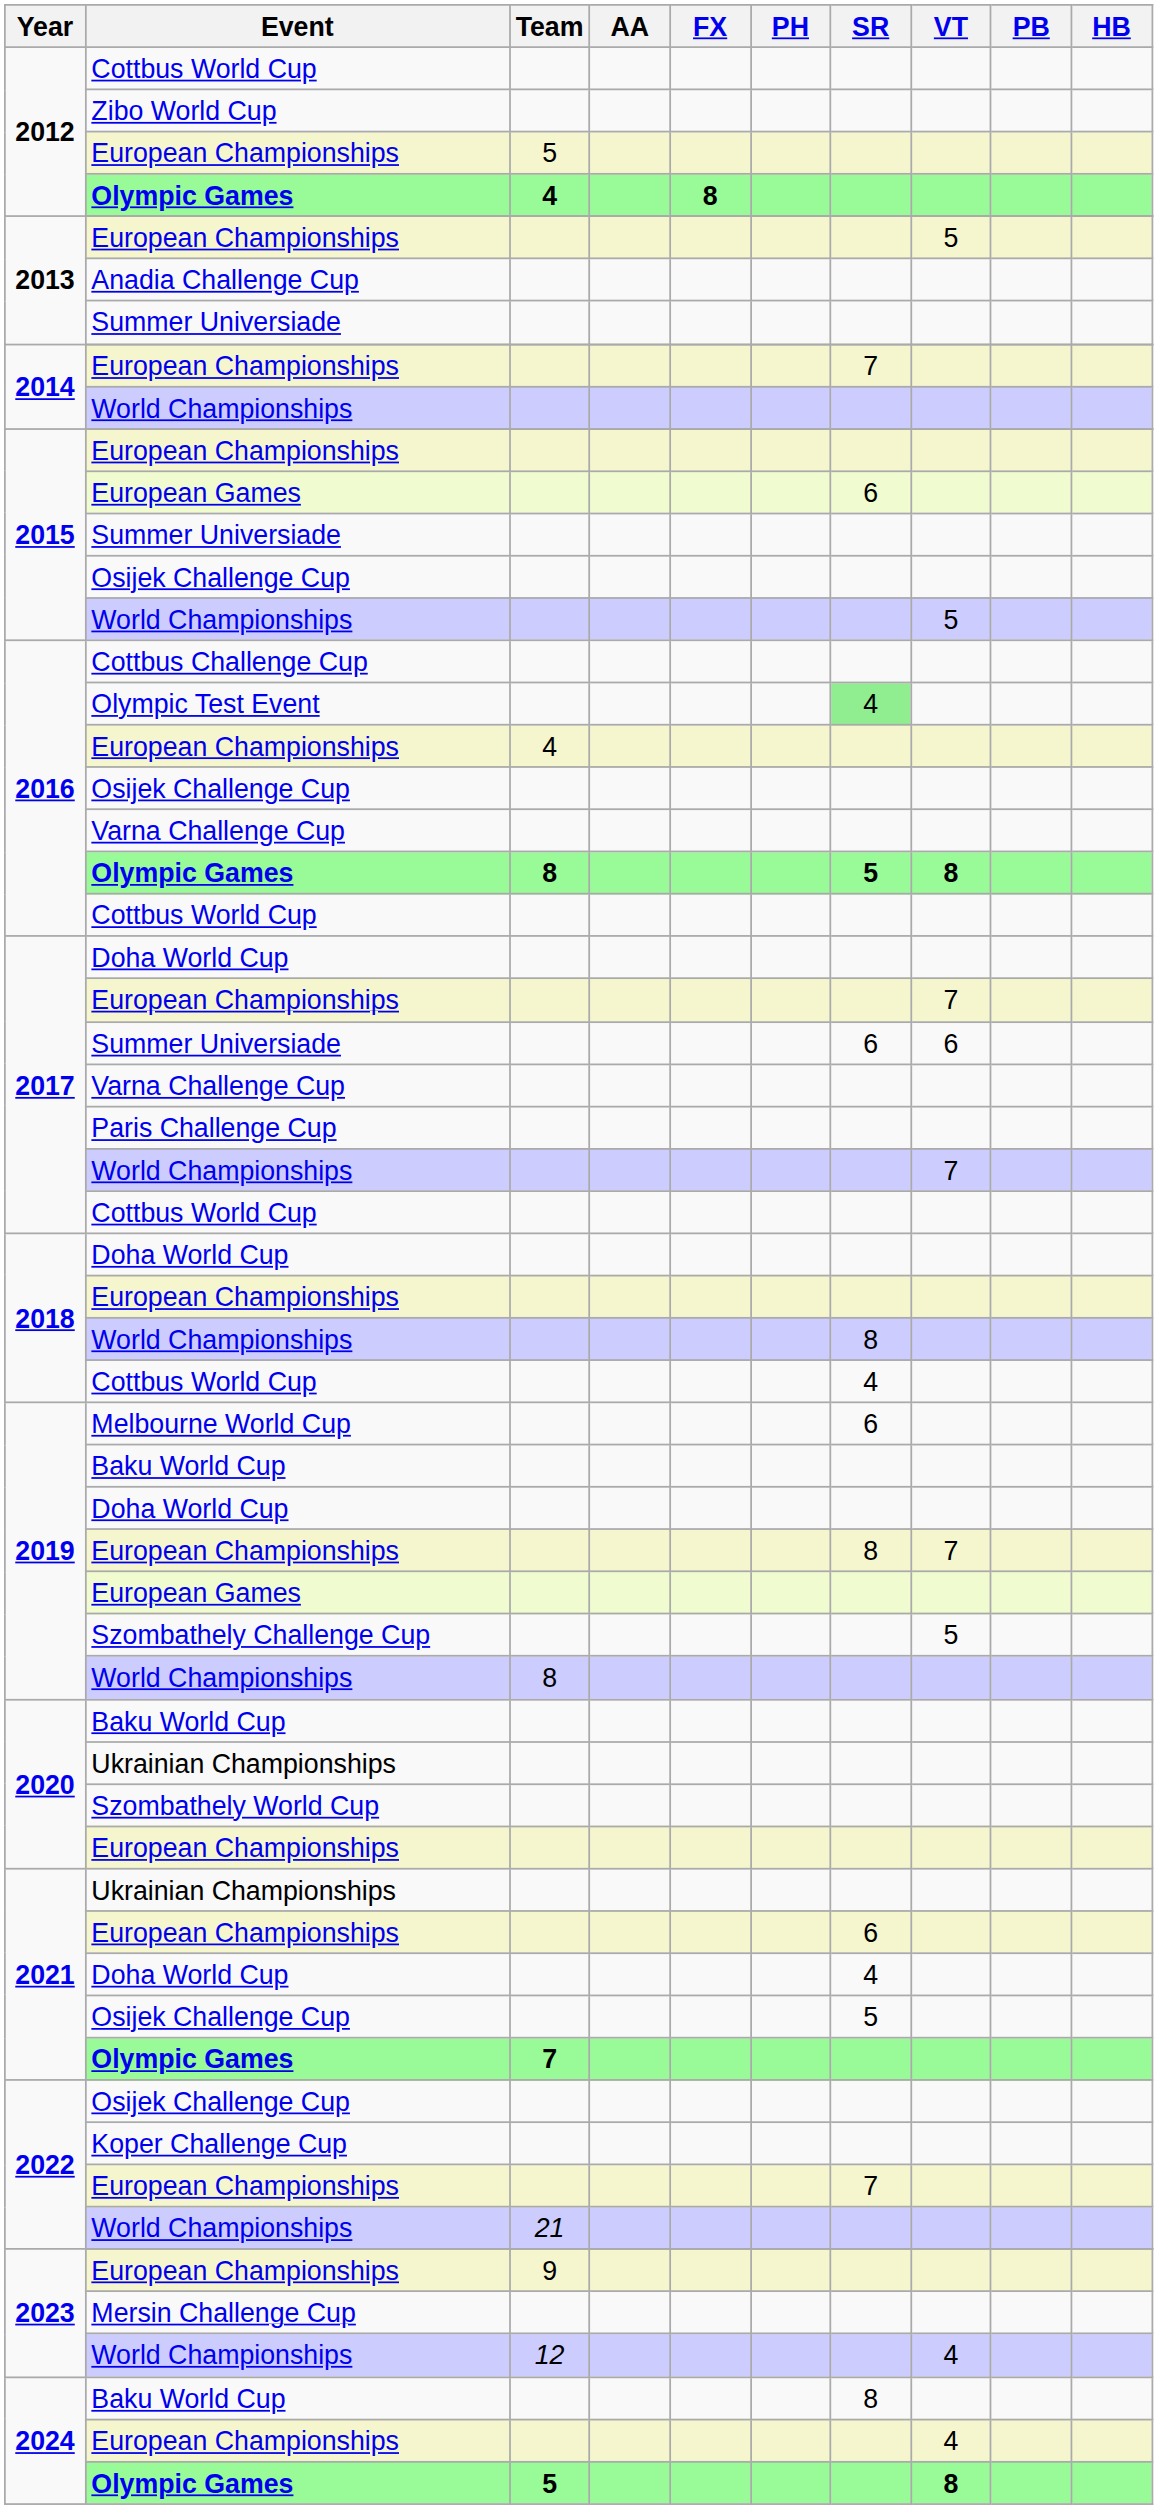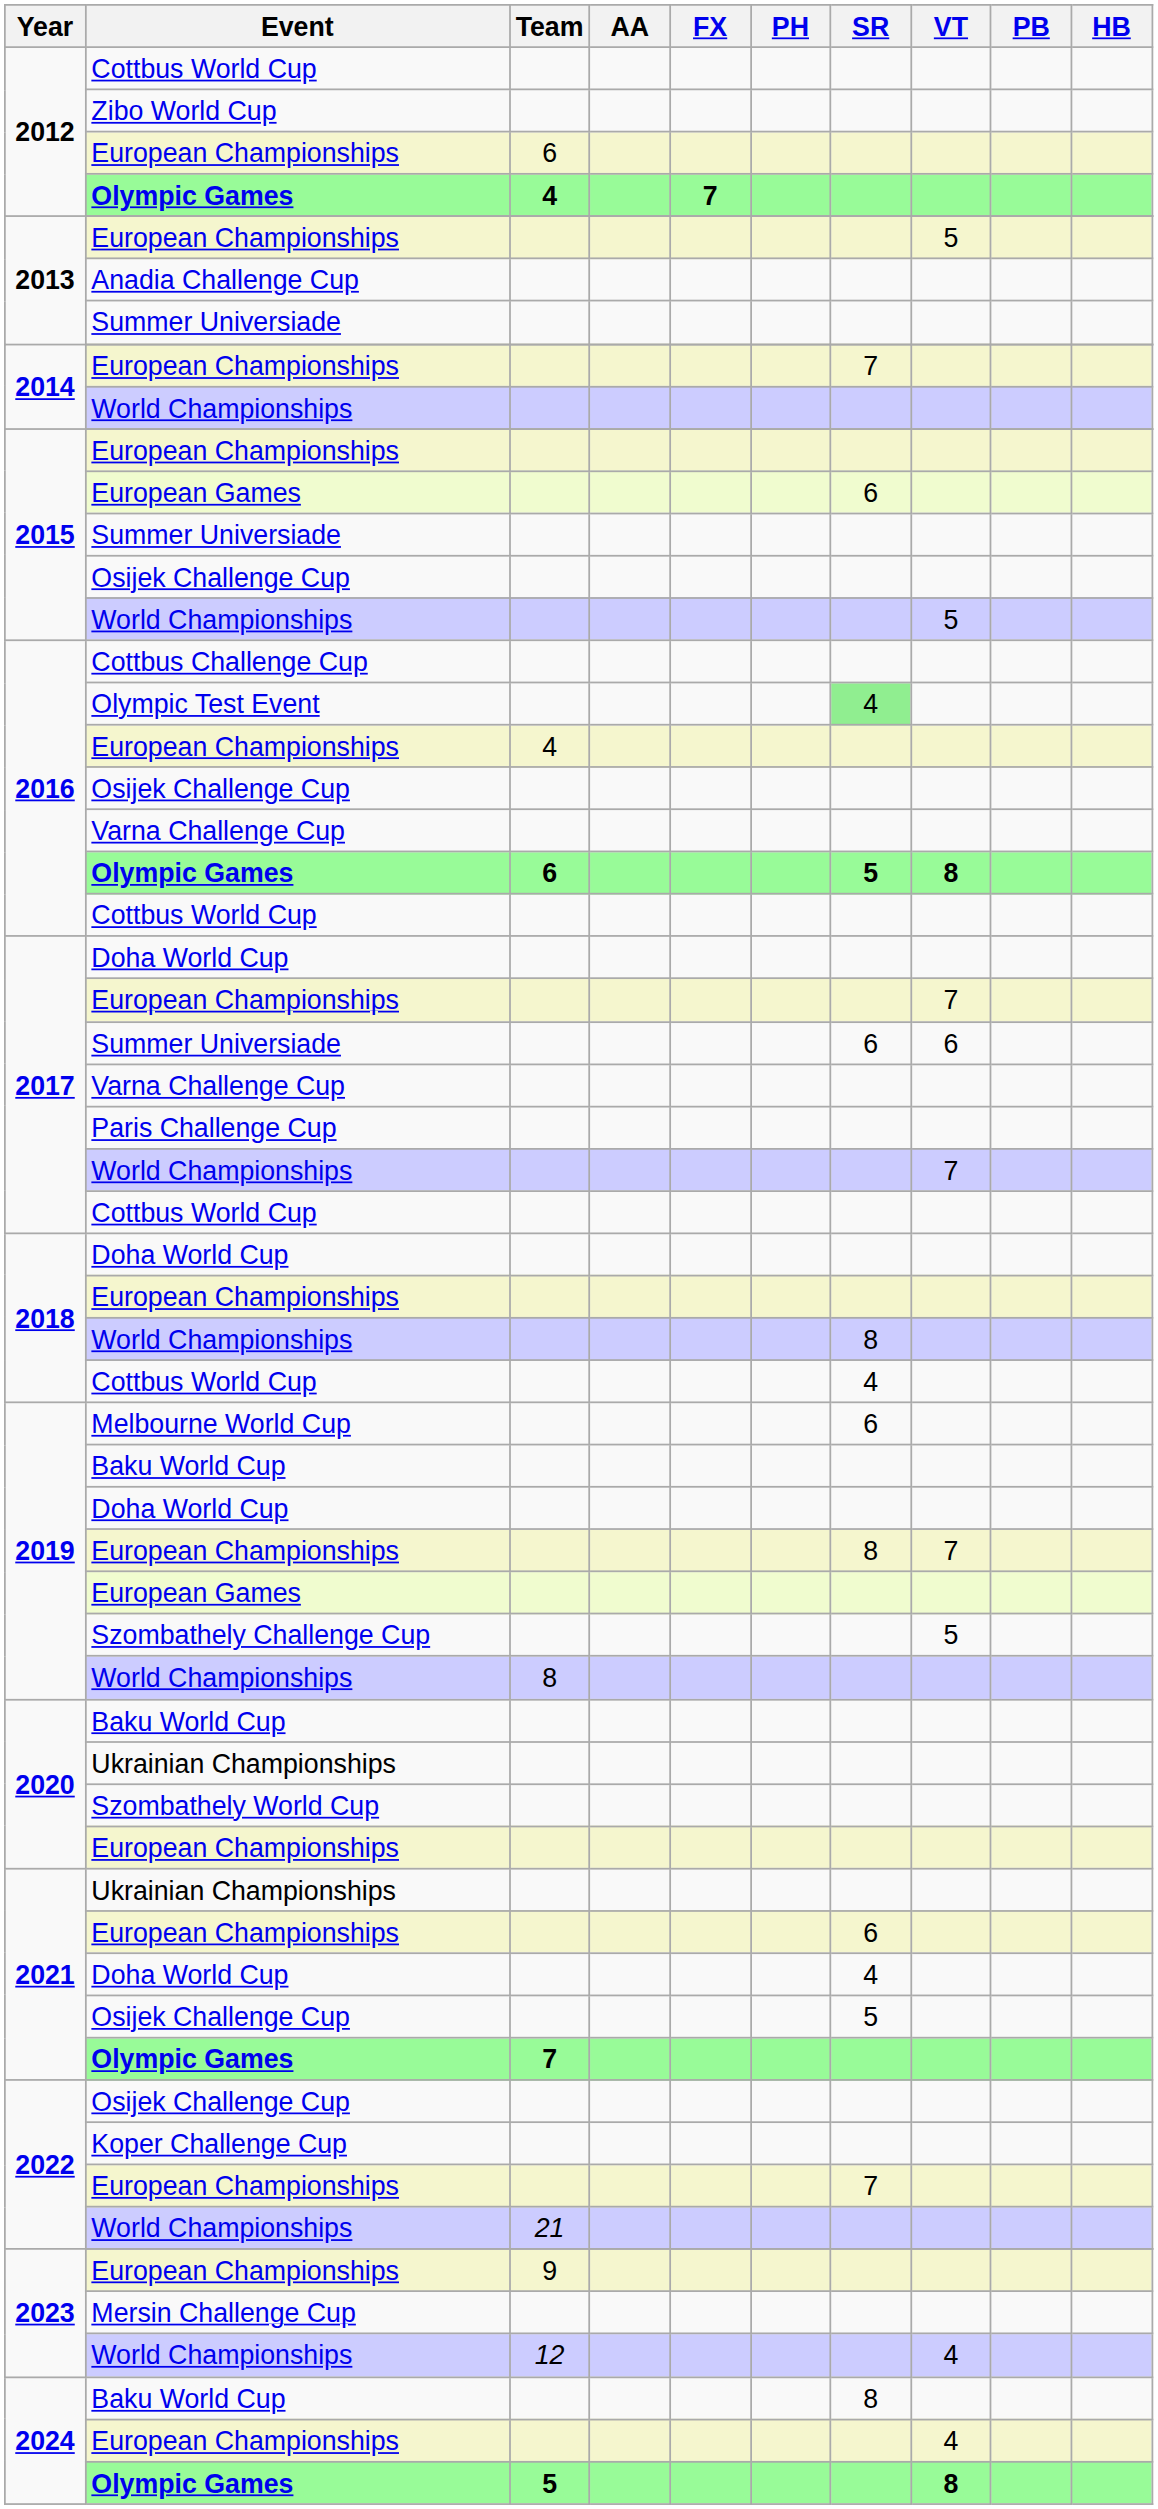 <table class="wikitable sortable" style="text-align:center; font-size:95%;">
 <tr>
 <th width=7% class=unsortable>Year</th>
 <th width=37% class=unsortable>Event</th>
 <th width=7% class=unsortable>Team</th>
 <th width=7% class=unsortable>AA</th>
 <th width=7% class=unsortable><a href='#'>FX</a></th>
 <th width=7% class=unsortable><a href='#'>PH</a></th>
 <th width=7% class=unsortable><a href='#'>SR</a></th>
 <th width=7% class=unsortable><a href='#'>VT</a></th>
 <th width=7% class=unsortable><a href='#'>PB</a></th>
 <th width=7% class=unsortable><a href='#'>HB</a></th>
 </tr>
 <tr>
 <td rowspan="4"><strong>2012</strong></td>
 <td align=left><a href='#'>Cottbus World Cup</a></td>
 <td></td>
 <td></td>
 <td></td>
 <td></td>
 <td></td>
 <td></td>
 <td></td>
 <td></td>
 </tr>
 <tr>
 <td align=left><a href='#'>Zibo World Cup</a></td>
 <td></td>
 <td></td>
 <td></td>
 <td></td>
 <td></td>
 <td></td>
 <td></td>
 <td></td>
 </tr>
 <tr bgcolor=#F5F6CE>
 <td align=left><a href='#'>European Championships</a></td>
-<td>5</td>
+<td>6</td>
 <td></td>
 <td></td>
 <td></td>
 <td></td>
 <td></td>
 <td></td>
 <td></td>
 </tr>
 <tr bgcolor=98FB98>
 <td align=left><strong><a href='#'>Olympic Games</a></strong></td>
 <td><strong>4</strong></td>
 <td></td>
-<td><strong>8</strong></td>
+<td><strong>7</strong></td>
 <td></td>
 <td></td>
 <td></td>
 <td></td>
 <td></td>
 </tr>
 <tr>
 <td rowspan="4"><strong>2013</strong></td>
 </tr>
 <tr bgcolor=#F5F6CE>
 <td align=left><a href='#'>European Championships</a></td>
 <td></td>
 <td></td>
 <td></td>
 <td></td>
 <td></td>
 <td>5</td>
 <td></td>
 <td></td>
 </tr>
 <tr>
 <td align=left><a href='#'>Anadia Challenge Cup</a></td>
 <td></td>
 <td></td>
 <td></td>
 <td></td>
 <td></td>
 <td></td>
 <td></td>
 <td></td>
 </tr>
 <tr>
 <td align=left><a href='#'>Summer Universiade</a></td>
 <td></td>
 <td></td>
 <td></td>
 <td></td>
 <td></td>
 <td></td>
 <td></td>
 <td></td>
 </tr>
 <tr>
 <td rowspan="3"><strong><a href='#'>2014</a></strong></td>
 </tr>
 <tr bgcolor=#F5F6CE>
 <td align=left><a href='#'>European Championships</a></td>
 <td></td>
 <td></td>
 <td></td>
 <td></td>
 <td>7</td>
 <td></td>
 <td></td>
 <td></td>
 </tr>
 <tr bgcolor=#CCCCFF>
 <td align=left><a href='#'>World Championships</a></td>
 <td></td>
 <td></td>
 <td></td>
 <td></td>
 <td></td>
 <td></td>
 <td></td>
 <td></td>
 </tr>
 <tr>
 <td rowspan="6"><strong><a href='#'>2015</a></strong></td>
 </tr>
 <tr bgcolor=#F5F6CE>
 <td align=left><a href='#'>European Championships</a></td>
 <td></td>
 <td></td>
 <td></td>
 <td></td>
 <td></td>
 <td></td>
 <td></td>
 <td></td>
 </tr>
 <tr bgcolor=#f0fccf>
 <td align=left><a href='#'>European Games</a></td>
 <td></td>
 <td></td>
 <td></td>
 <td></td>
 <td>6</td>
 <td></td>
 <td></td>
 <td></td>
 </tr>
 <tr>
 <td align=left><a href='#'>Summer Universiade</a></td>
 <td></td>
 <td></td>
 <td></td>
 <td></td>
 <td></td>
 <td></td>
 <td></td>
 <td></td>
 </tr>
 <tr>
 <td align=left><a href='#'>Osijek Challenge Cup</a></td>
 <td></td>
 <td></td>
 <td></td>
 <td></td>
 <td></td>
 <td></td>
 <td></td>
 <td></td>
 </tr>
 <tr bgcolor=#CCCCFF>
 <td align=left><a href='#'>World Championships</a></td>
 <td></td>
 <td></td>
 <td></td>
 <td></td>
 <td></td>
 <td>5</td>
 <td></td>
 <td></td>
 </tr>
 <tr>
 <td rowspan="7"><strong><a href='#'>2016</a></strong></td>
 <td align=left><a href='#'>Cottbus Challenge Cup</a></td>
 <td></td>
 <td></td>
 <td></td>
 <td></td>
 <td></td>
 <td></td>
 <td></td>
 <td></td>
 </tr>
 <tr>
 <td align=left><a href='#'>Olympic Test Event</a></td>
 <td></td>
 <td></td>
 <td></td>
 <td></td>
 <td style="background: lightgreen;">4</td>
 <td></td>
 <td></td>
 <td></td>
 </tr>
 <tr bgcolor=#F5F6CE>
 <td align=left><a href='#'>European Championships</a></td>
 <td>4</td>
 <td></td>
 <td></td>
 <td></td>
 <td></td>
 <td></td>
 <td></td>
 <td></td>
 </tr>
 <tr>
 <td align=left><a href='#'>Osijek Challenge Cup</a></td>
 <td></td>
 <td></td>
 <td></td>
 <td></td>
 <td></td>
 <td></td>
 <td></td>
 <td></td>
 </tr>
 <tr>
 <td align=left><a href='#'>Varna Challenge Cup</a></td>
 <td></td>
 <td></td>
 <td></td>
 <td></td>
 <td></td>
 <td></td>
 <td></td>
 <td></td>
 </tr>
 <tr bgcolor=98FB98>
 <td align=left><strong><a href='#'>Olympic Games</a></strong></td>
-<td><strong>8</strong></td>
+<td><strong>6</strong></td>
 <td></td>
 <td></td>
 <td></td>
 <td><strong>5</strong></td>
 <td><strong>8</strong></td>
 <td></td>
 <td></td>
 </tr>
 <tr>
 <td align=left><a href='#'>Cottbus World Cup</a></td>
 <td></td>
 <td></td>
 <td></td>
 <td></td>
 <td></td>
 <td></td>
 <td></td>
 <td></td>
 </tr>
 <tr>
 <td rowspan="7"><strong><a href='#'>2017</a></strong></td>
 <td align=left><a href='#'>Doha World Cup</a></td>
 <td></td>
 <td></td>
 <td></td>
 <td></td>
 <td></td>
 <td></td>
 <td></td>
 <td></td>
 </tr>
 <tr bgcolor=#F5F6CE>
 <td align=left><a href='#'>European Championships</a></td>
 <td></td>
 <td></td>
 <td></td>
 <td></td>
 <td></td>
 <td>7</td>
 <td></td>
 <td></td>
 </tr>
 <tr>
 <td align=left><a href='#'>Summer Universiade</a></td>
 <td></td>
 <td></td>
 <td></td>
 <td></td>
 <td>6</td>
 <td>6</td>
 <td></td>
 <td></td>
 </tr>
 <tr>
 <td align=left><a href='#'>Varna Challenge Cup</a></td>
 <td></td>
 <td></td>
 <td></td>
 <td></td>
 <td></td>
 <td></td>
 <td></td>
 <td></td>
 </tr>
 <tr>
 <td align=left><a href='#'>Paris Challenge Cup</a></td>
 <td></td>
 <td></td>
 <td></td>
 <td></td>
 <td></td>
 <td></td>
 <td></td>
 <td></td>
 </tr>
 <tr bgcolor=#CCCCFF>
 <td align=left><a href='#'>World Championships</a></td>
 <td></td>
 <td></td>
 <td></td>
 <td></td>
 <td></td>
 <td>7</td>
 <td></td>
 <td></td>
 </tr>
 <tr>
 <td align=left><a href='#'>Cottbus World Cup</a></td>
 <td></td>
 <td></td>
 <td></td>
 <td></td>
 <td></td>
 <td></td>
 <td></td>
 <td></td>
 </tr>
 <tr>
 <td rowspan="4"><strong><a href='#'>2018</a></strong></td>
 <td align=left><a href='#'>Doha World Cup</a></td>
 <td></td>
 <td></td>
 <td></td>
 <td></td>
 <td></td>
 <td></td>
 <td></td>
 <td></td>
 </tr>
 <tr bgcolor=#F5F6CE>
 <td align=left><a href='#'>European Championships</a></td>
 <td></td>
 <td></td>
 <td></td>
 <td></td>
 <td></td>
 <td></td>
 <td></td>
 <td></td>
 </tr>
 <tr bgcolor=#CCCCFF>
 <td align=left><a href='#'>World Championships</a></td>
 <td></td>
 <td></td>
 <td></td>
 <td></td>
 <td>8</td>
 <td></td>
 <td></td>
 <td></td>
 </tr>
 <tr>
 <td align=left><a href='#'>Cottbus World Cup</a></td>
 <td></td>
 <td></td>
 <td></td>
 <td></td>
 <td>4</td>
 <td></td>
 <td></td>
 <td></td>
 </tr>
 <tr>
 <td rowspan="7"><strong><a href='#'>2019</a></strong></td>
 <td align=left><a href='#'>Melbourne World Cup</a></td>
 <td></td>
 <td></td>
 <td></td>
 <td></td>
 <td>6</td>
 <td></td>
 <td></td>
 <td></td>
 </tr>
 <tr>
 <td align=left><a href='#'>Baku World Cup</a></td>
 <td></td>
 <td></td>
 <td></td>
 <td></td>
 <td></td>
 <td></td>
 <td></td>
 <td></td>
 </tr>
 <tr>
 <td align=left><a href='#'>Doha World Cup</a></td>
 <td></td>
 <td></td>
 <td></td>
 <td></td>
 <td></td>
 <td></td>
 <td></td>
 <td></td>
 </tr>
 <tr bgcolor=#F5F6CE>
 <td align=left><a href='#'>European Championships</a></td>
 <td></td>
 <td></td>
 <td></td>
 <td></td>
 <td>8</td>
 <td>7</td>
 <td></td>
 <td></td>
 </tr>
 <tr bgcolor=#f0fccf>
 <td align=left><a href='#'>European Games</a></td>
 <td></td>
 <td></td>
 <td></td>
 <td></td>
 <td></td>
 <td></td>
 <td></td>
 <td></td>
 </tr>
 <tr>
 <td align=left><a href='#'>Szombathely Challenge Cup</a></td>
 <td></td>
 <td></td>
 <td></td>
 <td></td>
 <td></td>
 <td>5</td>
 <td></td>
 <td></td>
 </tr>
 <tr bgcolor=#CCCCFF>
 <td align=left><a href='#'>World Championships</a></td>
 <td>8</td>
 <td></td>
 <td></td>
 <td></td>
 <td></td>
 <td></td>
 <td></td>
 <td></td>
 </tr>
 <tr>
 <td rowspan="4"><strong><a href='#'>2020</a></strong></td>
 <td align=left><a href='#'>Baku World Cup</a></td>
 <td></td>
 <td></td>
 <td></td>
 <td></td>
 <td></td>
 <td></td>
 <td></td>
 <td></td>
 </tr>
 <tr>
 <td align=left>Ukrainian Championships</td>
 <td></td>
 <td></td>
 <td></td>
 <td></td>
 <td></td>
 <td></td>
 <td></td>
 <td></td>
 </tr>
 <tr>
 <td align=left><a href='#'>Szombathely World Cup</a></td>
 <td></td>
 <td></td>
 <td></td>
 <td></td>
 <td></td>
 <td></td>
 <td></td>
 <td></td>
 </tr>
 <tr bgcolor=#F5F6CE>
 <td align=left><a href='#'>European Championships</a></td>
 <td></td>
 <td></td>
 <td></td>
 <td></td>
 <td></td>
 <td></td>
 <td></td>
 <td></td>
 </tr>
 <tr>
 <td rowspan="5"><strong><a href='#'>2021</a></strong></td>
 <td align=left>Ukrainian Championships</td>
 <td></td>
 <td></td>
 <td></td>
 <td></td>
 <td></td>
 <td></td>
 <td></td>
 <td></td>
 </tr>
 <tr bgcolor=#F5F6CE>
 <td align=left><a href='#'>European Championships</a></td>
 <td></td>
 <td></td>
 <td></td>
 <td></td>
 <td>6</td>
 <td></td>
 <td></td>
 <td></td>
 </tr>
 <tr>
 <td align=left><a href='#'>Doha World Cup</a></td>
 <td></td>
 <td></td>
 <td></td>
 <td></td>
 <td>4</td>
 <td></td>
 <td></td>
 <td></td>
 </tr>
 <tr>
 <td align=left><a href='#'>Osijek Challenge Cup</a></td>
 <td></td>
 <td></td>
 <td></td>
 <td></td>
 <td>5</td>
 <td></td>
 <td></td>
 <td></td>
 </tr>
 <tr bgcolor=98FB98>
 <td align=left><strong><a href='#'>Olympic Games</a></strong></td>
 <td><strong>7</strong></td>
 <td></td>
 <td></td>
 <td></td>
 <td></td>
 <td></td>
 <td></td>
 <td></td>
 </tr>
 <tr>
 <td rowspan="4"><strong><a href='#'>2022</a></strong></td>
 <td align=left><a href='#'>Osijek Challenge Cup</a></td>
 <td></td>
 <td></td>
 <td></td>
 <td></td>
 <td></td>
 <td></td>
 <td></td>
 <td></td>
 </tr>
 <tr>
 <td align=left><a href='#'>Koper Challenge Cup</a></td>
 <td></td>
 <td></td>
 <td></td>
 <td></td>
 <td></td>
 <td></td>
 <td></td>
 <td></td>
 </tr>
 <tr bgcolor=#F5F6CE>
 <td align=left><a href='#'>European Championships</a></td>
 <td></td>
 <td></td>
 <td></td>
 <td></td>
 <td>7</td>
 <td></td>
 <td></td>
 <td></td>
 </tr>
 <tr bgcolor=#CCCCFF>
 <td align=left><a href='#'>World Championships</a></td>
 <td><em>21</em></td>
 <td></td>
 <td></td>
 <td></td>
 <td></td>
 <td></td>
 <td></td>
 <td></td>
 </tr>
 <tr>
 <td rowspan="4"><strong><a href='#'>2023</a></strong></td>
 </tr>
 <tr bgcolor=#F5F6CE>
 <td align=left><a href='#'>European Championships</a></td>
 <td>9</td>
 <td></td>
 <td></td>
 <td></td>
 <td></td>
 <td></td>
 <td></td>
 <td></td>
 </tr>
 <tr>
 <td align=left><a href='#'>Mersin Challenge Cup</a></td>
 <td></td>
 <td></td>
 <td></td>
 <td></td>
 <td></td>
 <td></td>
 <td></td>
 <td></td>
 </tr>
 <tr bgcolor=#CCCCFF>
 <td align=left><a href='#'>World Championships</a></td>
 <td><em>12</em></td>
 <td></td>
 <td></td>
 <td></td>
 <td></td>
 <td>4</td>
 <td></td>
 <td></td>
 </tr>
 <tr>
 <td rowspan="3"><strong><a href='#'>2024</a></strong></td>
 <td align=left><a href='#'>Baku World Cup</a></td>
 <td></td>
 <td></td>
 <td></td>
 <td></td>
 <td>8</td>
 <td></td>
 <td></td>
 <td></td>
 </tr>
 <tr bgcolor=#F5F6CE>
 <td align=left><a href='#'>European Championships</a></td>
 <td></td>
 <td></td>
 <td></td>
 <td></td>
 <td></td>
 <td>4</td>
 <td></td>
 <td></td>
 </tr>
 <tr bgcolor=98FB98>
 <td align=left><strong><a href='#'>Olympic Games</a></strong></td>
 <td><strong>5</strong></td>
 <td></td>
 <td></td>
 <td></td>
 <td></td>
 <td><strong>8</strong></td>
 <td></td>
 <td></td>
 </tr>
 </table>
